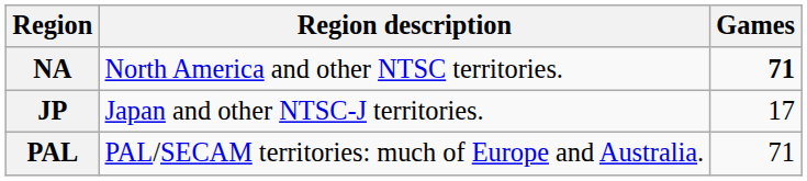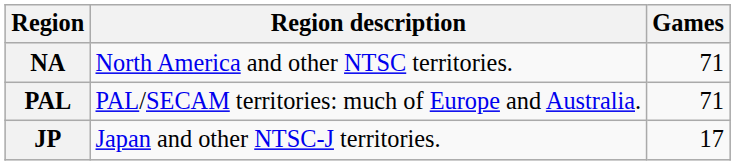 <table class="wikitable plainrowheaders" style="margin:1em auto;">
 <tr>
 <th scope="col">Region</th>
 <th scope="col">Region description</th>
 <th scope="col">Games</th>
 </tr>
 <tr>
 <th scope="row">NA</th>
 <td><a href='#'>North America</a> and other <a href='#'>NTSC</a> territories.</td>
-<td align="right"><strong>71</strong></td>
+<td align="right">71</td>
+</tr>
+<tr>
+<th scope="row">PAL</th>
+<td><a href='#'>PAL</a>/<a href='#'>SECAM</a> territories: much of <a href='#'>Europe</a> and <a href='#'>Australia</a>.</td>
+<td align="right">71</td>
 </tr>
 <tr>
 <th scope="row">JP</th>
 <td><a href='#'>Japan</a> and other <a href='#'>NTSC-J</a> territories.</td>
 <td align="right">17</td>
 </tr>
-<tr>
-<th scope="row">PAL</th>
-<td><a href='#'>PAL</a>/<a href='#'>SECAM</a> territories: much of <a href='#'>Europe</a> and <a href='#'>Australia</a>.</td>
-<td align="right">71</td>
-</tr>
 </table>
